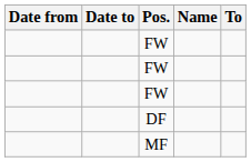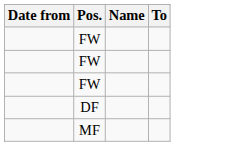 <table class="wikitable" style="text-align:center">
 <tr>
 <th>Date from</th>
-<th>Date to</th>
 <th>Pos.</th>
 <th>Name</th>
 <th>To</th>
 </tr>
 <tr>
-<td align="right"></td>
 <td align="right"></td>
 <td>FW</td>
 <td align="left"></td>
 <td align="left"></td>
 </tr>
 <tr>
 <td align="right"></td>
+<td>FW</td>
+<td align="left"></td>
+<td align="left"></td>
+</tr>
+<tr>
 <td align="right"></td>
 <td>FW</td>
 <td align="left"></td>
 <td align="left"></td>
 </tr>
 <tr>
 <td align="right"></td>
-<td align="right"></td>
-<td>FW</td>
-<td align="left"></td>
-<td align="left"></td>
-</tr>
-<tr>
-<td align="right"></td>
-<td align="right"></td>
 <td>DF</td>
 <td align="left"></td>
 <td align="left"></td>
 </tr>
 <tr>
 <td align="right"></td>
-<td align="right"></td>
 <td>MF</td>
 <td align="left"></td>
 <td align="left"></td>
 </tr>
 </table>
